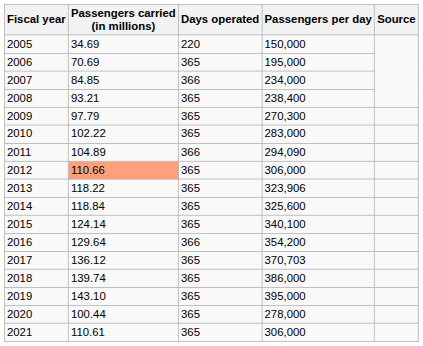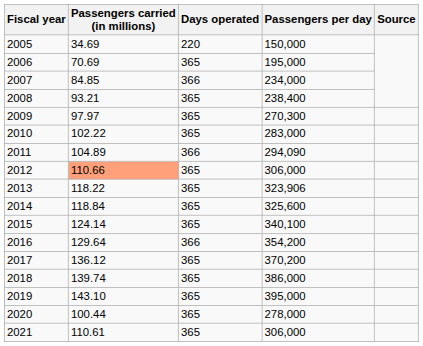 <table class="wikitable">
 <tr>
 <th>Fiscal year</th>
 <th>Passengers carried <br>(in millions)</th>
 <th>Days operated</th>
 <th>Passengers per day</th>
 <th>Source</th>
 </tr>
 <tr>
 <td>2005</td>
 <td>34.69</td>
 <td>220</td>
 <td>150,000</td>
 <td rowspan="4"></td>
 </tr>
 <tr>
 <td>2006</td>
 <td>70.69</td>
 <td>365</td>
 <td>195,000</td>
 </tr>
 <tr>
 <td>2007</td>
 <td>84.85</td>
 <td>366</td>
 <td>234,000</td>
 </tr>
 <tr>
 <td>2008</td>
 <td>93.21</td>
 <td>365</td>
 <td>238,400</td>
 </tr>
 <tr>
 <td>2009</td>
-<td>97.79</td>
+<td>97.97</td>
 <td>365</td>
 <td>270,300</td>
 <td></td>
 </tr>
 <tr>
 <td>2010</td>
 <td>102.22</td>
 <td>365</td>
 <td>283,000</td>
 <td></td>
 </tr>
 <tr>
 <td>2011</td>
 <td>104.89</td>
 <td>366</td>
 <td>294,090</td>
 <td></td>
 </tr>
 <tr>
 <td>2012</td>
 <td style="background: lightsalmon;">110.66</td>
 <td>365</td>
 <td>306,000</td>
 <td></td>
 </tr>
 <tr>
 <td>2013</td>
 <td>118.22</td>
 <td>365</td>
 <td>323,906</td>
 <td></td>
 </tr>
 <tr>
 <td>2014</td>
 <td>118.84</td>
 <td>365</td>
 <td>325,600</td>
 <td></td>
 </tr>
 <tr>
 <td>2015</td>
 <td>124.14</td>
 <td>365</td>
 <td>340,100</td>
 <td></td>
 </tr>
 <tr>
 <td>2016</td>
 <td>129.64</td>
 <td>366</td>
 <td>354,200</td>
 <td></td>
 </tr>
 <tr>
 <td>2017</td>
 <td>136.12</td>
 <td>365</td>
-<td>370,703</td>
+<td>370,200</td>
 <td></td>
 </tr>
 <tr>
 <td>2018</td>
 <td>139.74</td>
 <td>365</td>
 <td>386,000</td>
 <td></td>
 </tr>
 <tr>
 <td>2019</td>
 <td>143.10</td>
 <td>365</td>
 <td>395,000</td>
 <td></td>
 </tr>
 <tr>
 <td>2020</td>
 <td>100.44</td>
 <td>365</td>
 <td>278,000</td>
 <td></td>
 </tr>
 <tr>
 <td>2021</td>
 <td>110.61</td>
 <td>365</td>
 <td>306,000</td>
 <td></td>
 </tr>
 </table>
